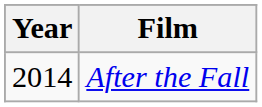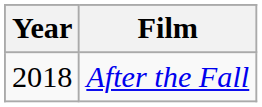 <table class="wikitable">
 <tr>
 <th>Year</th>
 <th>Film</th>
 </tr>
 <tr>
-<td>2014</td>
+<td>2018</td>
 <td><em><a href='#'>After the Fall</a></em></td>
 </tr>
 </table>
